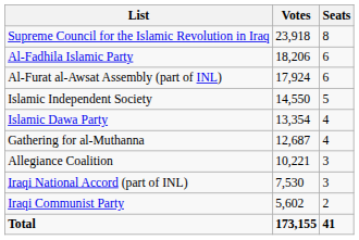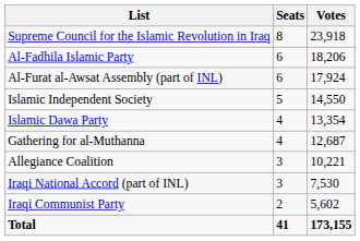 <table class="wikitable" style="border:1px solid #8888aa; background:#f8f8f8; padding:0; font-size:90%;">
 <tr>
 <th>List</th>
+<th>Seats</th>
 <th>Votes</th>
-<th>Seats</th>
 </tr>
 <tr>
 <td><a href='#'>Supreme Council for the Islamic Revolution in Iraq</a></td>
+<td>8</td>
 <td>23,918</td>
-<td>8</td>
 </tr>
 <tr>
 <td><a href='#'>Al-Fadhila Islamic Party</a></td>
+<td>6</td>
 <td>18,206</td>
-<td>6</td>
 </tr>
 <tr>
 <td>Al-Furat al-Awsat Assembly (part of <a href='#'>INL</a>)</td>
+<td>6</td>
 <td>17,924</td>
-<td>6</td>
 </tr>
 <tr>
 <td>Islamic Independent Society</td>
+<td>5</td>
 <td>14,550</td>
-<td>5</td>
 </tr>
 <tr>
 <td><a href='#'>Islamic Dawa Party</a></td>
+<td>4</td>
 <td>13,354</td>
-<td>4</td>
 </tr>
 <tr>
 <td>Gathering for al-Muthanna</td>
+<td>4</td>
 <td>12,687</td>
-<td>4</td>
 </tr>
 <tr>
 <td>Allegiance Coalition</td>
+<td>3</td>
 <td>10,221</td>
-<td>3</td>
 </tr>
 <tr>
 <td><a href='#'>Iraqi National Accord</a> (part of INL)</td>
+<td>3</td>
 <td>7,530</td>
-<td>3</td>
 </tr>
 <tr>
 <td><a href='#'>Iraqi Communist Party</a></td>
+<td>2</td>
 <td>5,602</td>
-<td>2</td>
 </tr>
 <tr>
 <td><strong>Total</strong></td>
+<td><strong>41</strong></td>
 <td><strong>173,155</strong></td>
-<td><strong>41</strong></td>
 </tr>
 </table>
